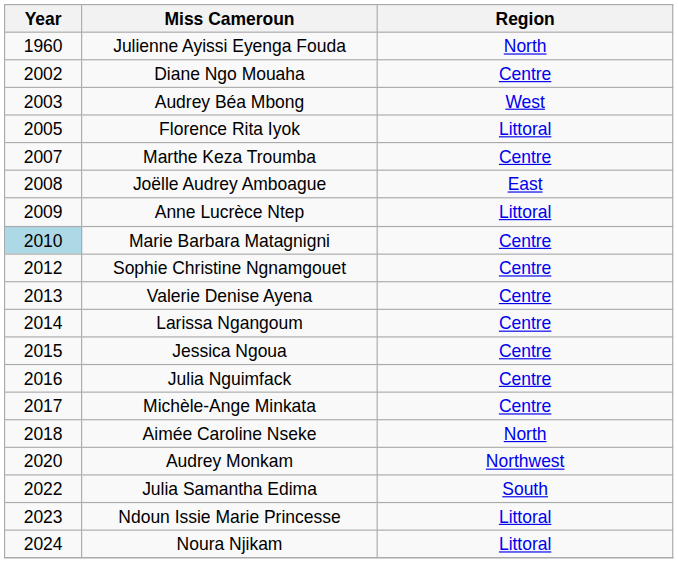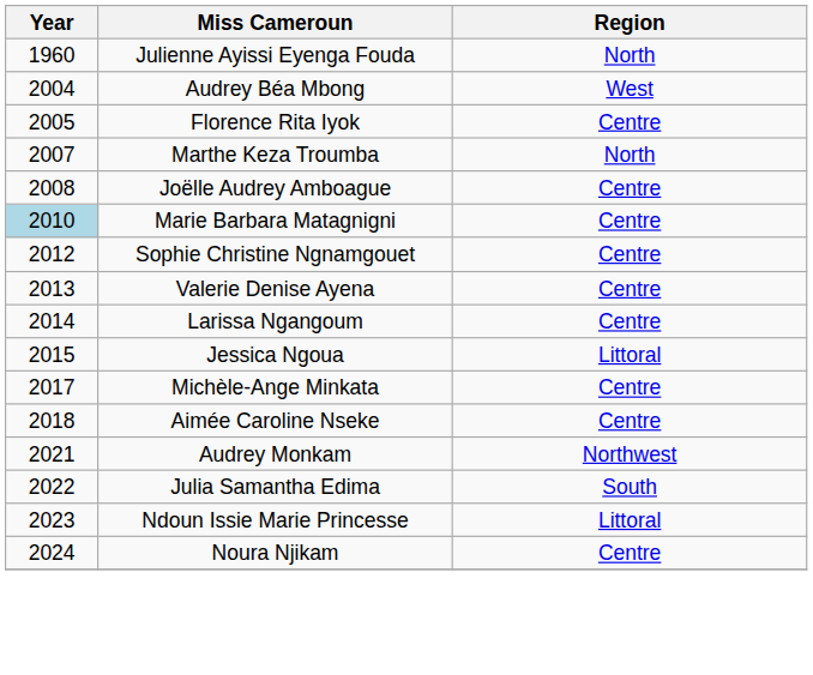 <table class="wikitable sortable" style="font-size: 95%; text-align:center">
 <tr>
 <th width="60">Year</th>
 <th width="250">Miss Cameroun</th>
 <th width="250">Region</th>
 </tr>
 <tr>
 <td>1960</td>
 <td>Julienne Ayissi Eyenga Fouda</td>
 <td><a href='#'>North</a></td>
 </tr>
 <tr>
-<td>2002</td>
-<td>Diane Ngo Mouaha</td>
-<td><a href='#'>Centre</a></td>
-</tr>
-<tr>
-<td>2003</td>
+<td>2004</td>
 <td>Audrey Béa Mbong</td>
 <td><a href='#'>West</a></td>
 </tr>
 <tr>
 <td>2005</td>
 <td>Florence Rita Iyok</td>
-<td><a href='#'>Littoral</a></td>
+<td><a href='#'>Centre</a></td>
 </tr>
 <tr>
 <td>2007</td>
 <td>Marthe Keza Troumba</td>
-<td><a href='#'>Centre</a></td>
+<td><a href='#'>North</a></td>
 </tr>
 <tr>
 <td>2008</td>
 <td>Joëlle Audrey Amboague</td>
-<td><a href='#'>East</a></td>
-</tr>
-<tr>
-<td>2009</td>
-<td>Anne Lucrèce Ntep</td>
-<td><a href='#'>Littoral</a></td>
+<td><a href='#'>Centre</a></td>
 </tr>
 <tr>
 <td style="background: lightblue;">2010</td>
 <td>Marie Barbara Matagnigni</td>
 <td><a href='#'>Centre</a></td>
 </tr>
 <tr>
 <td>2012</td>
 <td>Sophie Christine Ngnamgouet</td>
 <td><a href='#'>Centre</a></td>
 </tr>
 <tr>
 <td>2013</td>
 <td>Valerie Denise Ayena</td>
 <td><a href='#'>Centre</a></td>
 </tr>
 <tr>
 <td>2014</td>
 <td>Larissa Ngangoum</td>
 <td><a href='#'>Centre</a></td>
 </tr>
 <tr>
 <td>2015</td>
 <td>Jessica Ngoua</td>
-<td><a href='#'>Centre</a></td>
-</tr>
-<tr>
-<td>2016</td>
-<td>Julia Nguimfack</td>
-<td><a href='#'>Centre</a></td>
+<td><a href='#'>Littoral</a></td>
 </tr>
 <tr>
 <td>2017</td>
 <td>Michèle-Ange Minkata</td>
 <td><a href='#'>Centre</a></td>
 </tr>
 <tr>
 <td>2018</td>
 <td>Aimée Caroline Nseke</td>
-<td><a href='#'>North</a></td>
+<td><a href='#'>Centre</a></td>
 </tr>
 <tr>
-<td>2020</td>
+<td>2021</td>
 <td>Audrey Monkam</td>
 <td><a href='#'>Northwest</a></td>
 </tr>
 <tr>
 <td>2022</td>
 <td>Julia Samantha Edima</td>
 <td><a href='#'>South</a></td>
 </tr>
 <tr>
 <td>2023</td>
 <td>Ndoun Issie Marie Princesse</td>
 <td><a href='#'>Littoral</a></td>
 </tr>
 <tr>
 <td>2024</td>
 <td>Noura Njikam</td>
-<td><a href='#'>Littoral</a></td>
+<td><a href='#'>Centre</a></td>
 </tr>
 <tr>
 </tr>
 </table>
